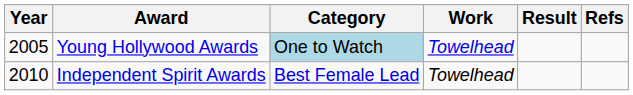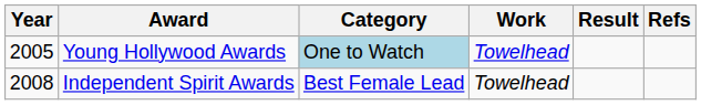 <table class="wikitable sortable plainrowheaders">
 <tr>
 <th>Year</th>
 <th>Award</th>
 <th>Category</th>
 <th>Work</th>
 <th>Result</th>
 <th class="unsortable">Refs</th>
 </tr>
 <tr>
 <td style="text-align:center;">2005</td>
 <td><a href='#'>Young Hollywood Awards</a></td>
 <td style="background: lightblue;">One to Watch</td>
 <td><em><a href='#'>Towelhead</a></em></td>
 <td></td>
 <td style="text-align:center;"></td>
 </tr>
 <tr>
-<td style="text-align:center;">2010</td>
+<td style="text-align:center;">2008</td>
 <td><a href='#'>Independent Spirit Awards</a></td>
 <td><a href='#'>Best Female Lead</a></td>
 <td><em>Towelhead</em></td>
 <td></td>
 <td style="text-align:center;"></td>
 </tr>
 </table>
